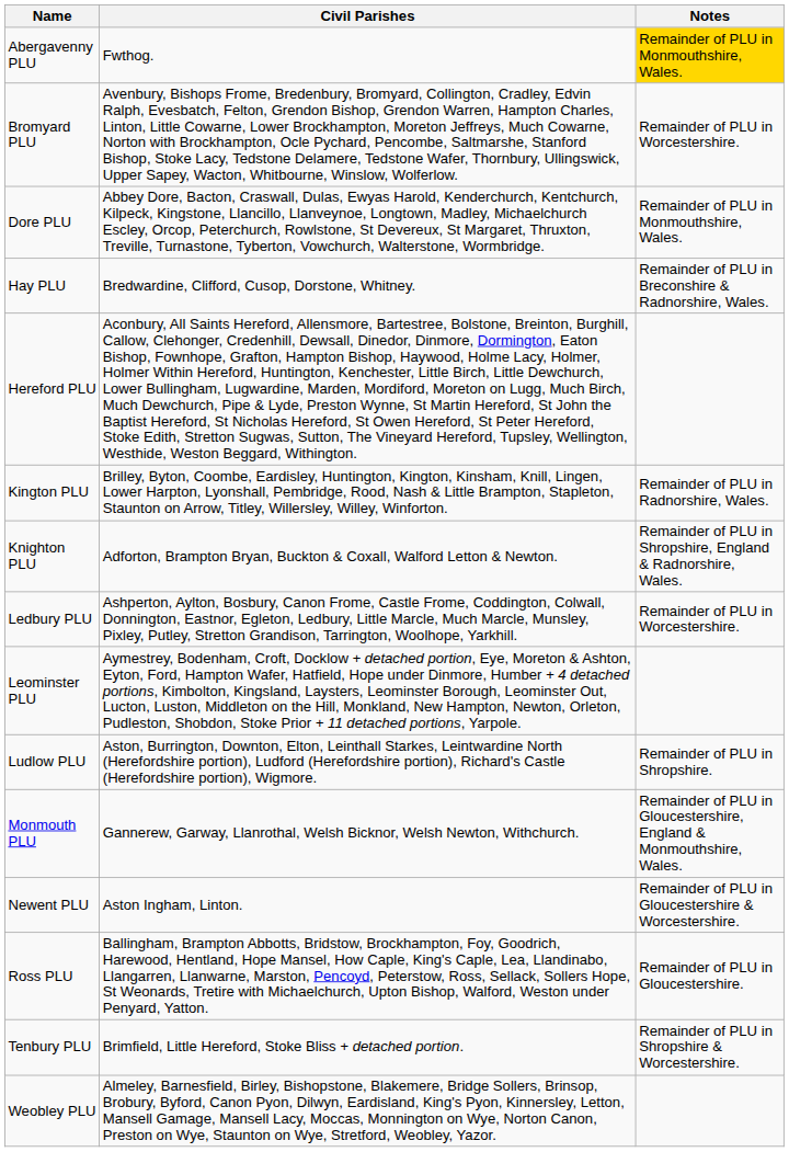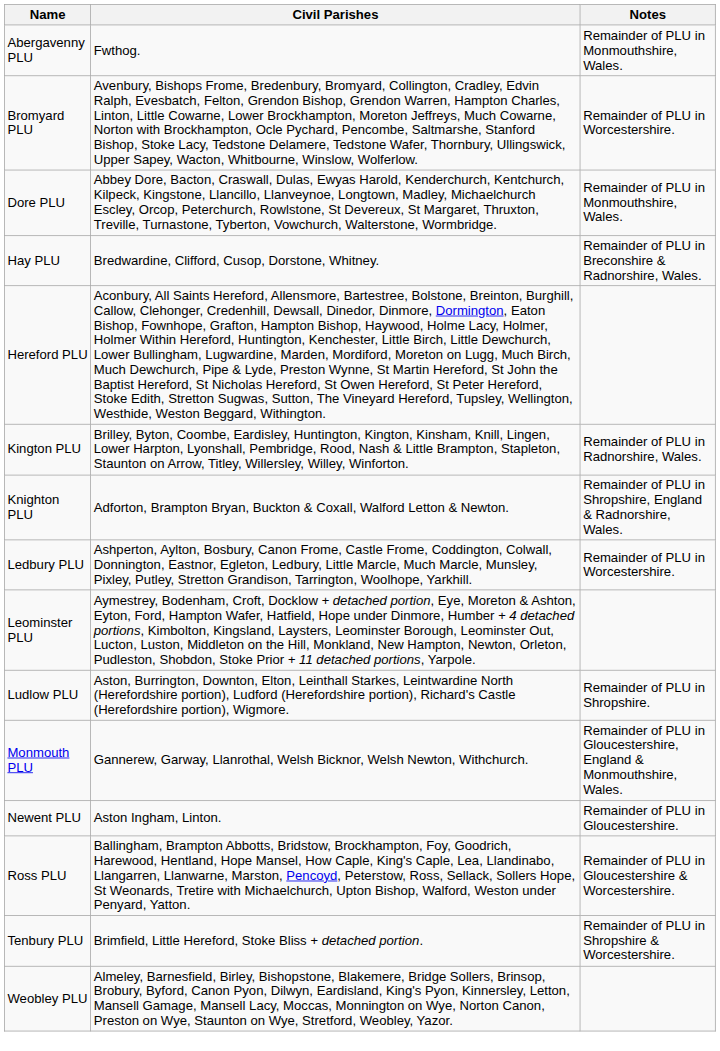 <table class="wikitable">
 <tr>
 <th>Name</th>
 <th>Civil Parishes</th>
 <th>Notes</th>
 </tr>
 <tr>
 <td>Abergavenny PLU</td>
 <td>Fwthog.</td>
-<td style="background: gold;">Remainder of PLU in Monmouthshire, Wales.</td>
+<td>Remainder of PLU in Monmouthshire, Wales.</td>
 </tr>
 <tr>
 <td>Bromyard PLU</td>
 <td>Avenbury, Bishops Frome, Bredenbury, Bromyard, Collington, Cradley, Edvin Ralph, Evesbatch, Felton, Grendon Bishop, Grendon Warren, Hampton Charles, Linton, Little Cowarne, Lower Brockhampton, Moreton Jeffreys, Much Cowarne, Norton with Brockhampton, Ocle Pychard, Pencombe, Saltmarshe, Stanford Bishop, Stoke Lacy, Tedstone Delamere, Tedstone Wafer, Thornbury, Ullingswick, Upper Sapey, Wacton, Whitbourne, Winslow, Wolferlow.</td>
 <td>Remainder of PLU in Worcestershire.</td>
 </tr>
 <tr>
 <td>Dore PLU</td>
 <td>Abbey Dore, Bacton, Craswall, Dulas, Ewyas Harold, Kenderchurch, Kentchurch, Kilpeck, Kingstone, Llancillo, Llanveynoe, Longtown, Madley, Michaelchurch Escley, Orcop, Peterchurch, Rowlstone, St Devereux, St Margaret, Thruxton, Treville, Turnastone, Tyberton, Vowchurch, Walterstone, Wormbridge.</td>
 <td>Remainder of PLU in Monmouthshire, Wales.</td>
 </tr>
 <tr>
 <td>Hay PLU</td>
 <td>Bredwardine, Clifford, Cusop, Dorstone, Whitney.</td>
 <td>Remainder of PLU in Breconshire & Radnorshire, Wales.</td>
 </tr>
 <tr>
 <td>Hereford PLU</td>
 <td>Aconbury, All Saints Hereford, Allensmore, Bartestree, Bolstone, Breinton, Burghill, Callow, Clehonger, Credenhill, Dewsall, Dinedor, Dinmore, <a href='#'>Dormington</a>, Eaton Bishop, Fownhope, Grafton, Hampton Bishop, Haywood, Holme Lacy, Holmer, Holmer Within Hereford, Huntington, Kenchester, Little Birch, Little Dewchurch, Lower Bullingham, Lugwardine, Marden, Mordiford, Moreton on Lugg, Much Birch, Much Dewchurch, Pipe & Lyde, Preston Wynne, St Martin Hereford, St John the Baptist Hereford, St Nicholas Hereford, St Owen Hereford, St Peter Hereford, Stoke Edith, Stretton Sugwas, Sutton, The Vineyard Hereford, Tupsley, Wellington, Westhide, Weston Beggard, Withington.</td>
 <td></td>
 </tr>
 <tr>
 <td>Kington PLU</td>
 <td>Brilley, Byton, Coombe, Eardisley, Huntington, Kington, Kinsham, Knill, Lingen, Lower Harpton, Lyonshall, Pembridge, Rood, Nash & Little Brampton, Stapleton, Staunton on Arrow, Titley, Willersley, Willey, Winforton.</td>
 <td>Remainder of PLU in Radnorshire, Wales.</td>
 </tr>
 <tr>
 <td>Knighton PLU</td>
 <td>Adforton, Brampton Bryan, Buckton & Coxall, Walford Letton & Newton.</td>
 <td>Remainder of PLU in Shropshire, England & Radnorshire, Wales.</td>
 </tr>
 <tr>
 <td>Ledbury PLU</td>
 <td>Ashperton, Aylton, Bosbury, Canon Frome, Castle Frome, Coddington, Colwall, Donnington, Eastnor, Egleton, Ledbury, Little Marcle, Much Marcle, Munsley, Pixley, Putley, Stretton Grandison, Tarrington, Woolhope, Yarkhill.</td>
 <td>Remainder of PLU in Worcestershire.</td>
 </tr>
 <tr>
 <td>Leominster PLU</td>
 <td>Aymestrey, Bodenham, Croft, Docklow <em>+ detached portion</em>, Eye, Moreton & Ashton, Eyton, Ford, Hampton Wafer, Hatfield, Hope under Dinmore, Humber <em>+ 4 detached portions</em>, Kimbolton, Kingsland, Laysters, Leominster Borough, Leominster Out, Lucton, Luston, Middleton on the Hill, Monkland, New Hampton, Newton, Orleton, Pudleston, Shobdon, Stoke Prior <em>+ 11 detached portions</em>, Yarpole.</td>
 <td></td>
 </tr>
 <tr>
 <td>Ludlow PLU</td>
 <td>Aston, Burrington, Downton, Elton, Leinthall Starkes, Leintwardine North (Herefordshire portion), Ludford (Herefordshire portion), Richard's Castle (Herefordshire portion), Wigmore.</td>
 <td>Remainder of PLU in Shropshire.</td>
 </tr>
 <tr>
 <td><a href='#'>Monmouth PLU</a></td>
 <td>Gannerew, Garway, Llanrothal, Welsh Bicknor, Welsh Newton, Withchurch.</td>
 <td>Remainder of PLU in Gloucestershire, England & Monmouthshire, Wales.</td>
 </tr>
 <tr>
 <td>Newent PLU</td>
 <td>Aston Ingham, Linton.</td>
-<td>Remainder of PLU in Gloucestershire & Worcestershire.</td>
+<td>Remainder of PLU in Gloucestershire.</td>
 </tr>
 <tr>
 <td>Ross PLU</td>
 <td>Ballingham, Brampton Abbotts, Bridstow, Brockhampton, Foy, Goodrich, Harewood, Hentland, Hope Mansel, How Caple, King's Caple, Lea, Llandinabo, Llangarren, Llanwarne, Marston, <a href='#'>Pencoyd</a>, Peterstow, Ross, Sellack, Sollers Hope, St Weonards, Tretire with Michaelchurch, Upton Bishop, Walford, Weston under Penyard, Yatton.</td>
-<td>Remainder of PLU in Gloucestershire.</td>
+<td>Remainder of PLU in Gloucestershire & Worcestershire.</td>
 </tr>
 <tr>
 <td>Tenbury PLU</td>
 <td>Brimfield, Little Hereford, Stoke Bliss <em>+ detached portion</em>.</td>
 <td>Remainder of PLU in Shropshire & Worcestershire.</td>
 </tr>
 <tr>
 <td>Weobley PLU</td>
 <td>Almeley, Barnesfield, Birley, Bishopstone, Blakemere, Bridge Sollers, Brinsop, Brobury, Byford, Canon Pyon, Dilwyn, Eardisland, King's Pyon, Kinnersley, Letton, Mansell Gamage, Mansell Lacy, Moccas, Monnington on Wye, Norton Canon, Preston on Wye, Staunton on Wye, Stretford, Weobley, Yazor.</td>
 <td></td>
 </tr>
 </table>
